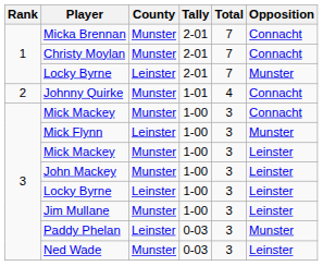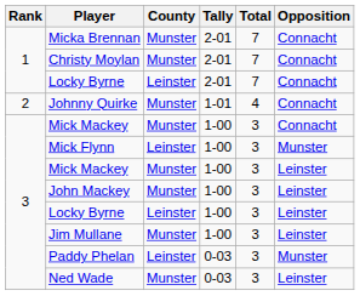 <table class="wikitable">
 <tr>
 <th>Rank</th>
 <th>Player</th>
 <th>County</th>
 <th>Tally</th>
 <th>Total</th>
 <th>Opposition</th>
 </tr>
 <tr>
 <td rowspan=3 align=center>1</td>
 <td><a href='#'>Micka Brennan</a></td>
 <td><a href='#'>Munster</a></td>
 <td align=center>2-01</td>
 <td align=center>7</td>
 <td><a href='#'>Connacht</a></td>
 </tr>
 <tr>
 <td><a href='#'>Christy Moylan</a></td>
 <td><a href='#'>Munster</a></td>
 <td align=center>2-01</td>
 <td align=center>7</td>
 <td><a href='#'>Connacht</a></td>
 </tr>
 <tr>
 <td><a href='#'>Locky Byrne</a></td>
 <td><a href='#'>Leinster</a></td>
 <td align=center>2-01</td>
 <td align=center>7</td>
-<td><a href='#'>Munster</a></td>
+<td><a href='#'>Connacht</a></td>
 </tr>
 <tr>
 <td rowspan=1 align=center>2</td>
 <td><a href='#'>Johnny Quirke</a></td>
 <td><a href='#'>Munster</a></td>
 <td align=center>1-01</td>
 <td align=center>4</td>
 <td><a href='#'>Connacht</a></td>
 </tr>
 <tr>
 <td rowspan=8 align=center>3</td>
 <td><a href='#'>Mick Mackey</a></td>
 <td><a href='#'>Munster</a></td>
 <td align=center>1-00</td>
 <td align=center>3</td>
 <td><a href='#'>Connacht</a></td>
 </tr>
 <tr>
 <td><a href='#'>Mick Flynn</a></td>
 <td><a href='#'>Leinster</a></td>
 <td align=center>1-00</td>
 <td align=center>3</td>
 <td><a href='#'>Munster</a></td>
 </tr>
 <tr>
 <td><a href='#'>Mick Mackey</a></td>
 <td><a href='#'>Munster</a></td>
 <td align=center>1-00</td>
 <td align=center>3</td>
 <td><a href='#'>Leinster</a></td>
 </tr>
 <tr>
 <td><a href='#'>John Mackey</a></td>
 <td><a href='#'>Munster</a></td>
 <td align=center>1-00</td>
 <td align=center>3</td>
 <td><a href='#'>Leinster</a></td>
 </tr>
 <tr>
 <td><a href='#'>Locky Byrne</a></td>
 <td><a href='#'>Leinster</a></td>
 <td align=center>1-00</td>
 <td align=center>3</td>
 <td><a href='#'>Leinster</a></td>
 </tr>
 <tr>
 <td><a href='#'>Jim Mullane</a></td>
 <td><a href='#'>Munster</a></td>
 <td align=center>1-00</td>
 <td align=center>3</td>
 <td><a href='#'>Leinster</a></td>
 </tr>
 <tr>
 <td><a href='#'>Paddy Phelan</a></td>
 <td><a href='#'>Leinster</a></td>
 <td align=center>0-03</td>
 <td align=center>3</td>
 <td><a href='#'>Munster</a></td>
 </tr>
 <tr>
 <td><a href='#'>Ned Wade</a></td>
 <td><a href='#'>Munster</a></td>
 <td align=center>0-03</td>
 <td align=center>3</td>
 <td><a href='#'>Leinster</a></td>
 </tr>
 </table>
